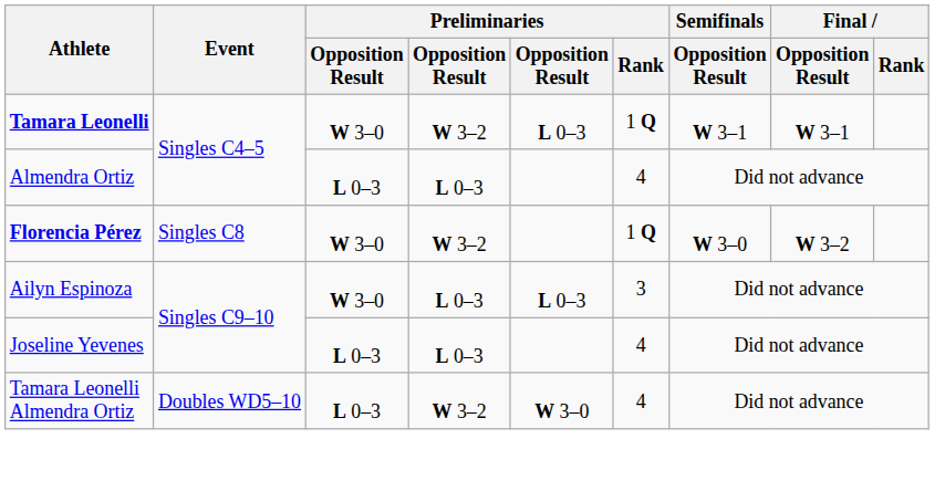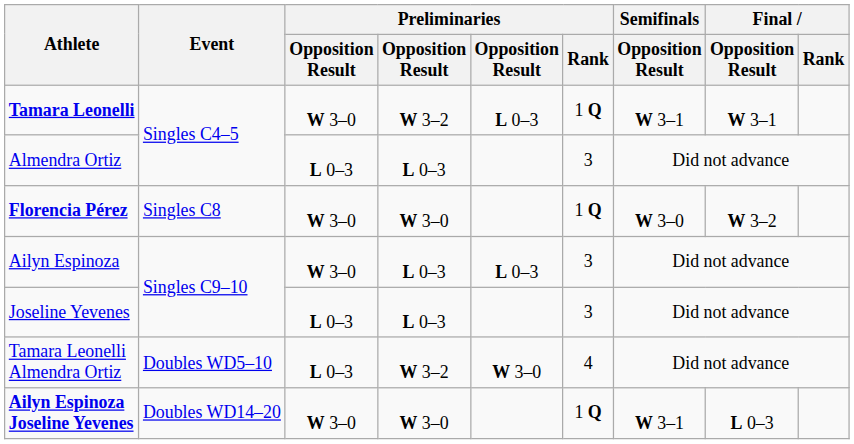 <table class=wikitable style="font-size:90%">
 <tr>
 <th rowspan="2">Athlete</th>
 <th rowspan="2">Event</th>
 <th colspan="4">Preliminaries</th>
 <th>Semifinals</th>
 <th colspan="2">Final / </th>
 </tr>
 <tr>
 <th>Opposition<br>Result</th>
 <th>Opposition<br>Result</th>
 <th>Opposition<br>Result</th>
 <th>Rank</th>
 <th>Opposition<br>Result</th>
 <th>Opposition<br>Result</th>
 <th>Rank</th>
 </tr>
 <tr align=center>
 <td align=left><strong><a href='#'>Tamara Leonelli</a></strong></td>
 <td align=left rowspan=2><a href='#'>Singles C4–5</a></td>
 <td><br><strong>W</strong> 3–0</td>
 <td><br><strong>W</strong> 3–2</td>
 <td><br><strong>L</strong> 0–3</td>
 <td>1 <strong>Q</strong></td>
 <td><br><strong>W</strong> 3–1</td>
 <td><br><strong>W</strong> 3–1</td>
 <td></td>
 </tr>
 <tr align=center>
 <td align=left><a href='#'>Almendra Ortiz</a></td>
 <td><br><strong>L</strong> 0–3</td>
 <td><br><strong>L</strong> 0–3</td>
 <td></td>
-<td>4</td>
+<td>3</td>
 <td colspan=3>Did not advance</td>
 </tr>
 <tr align=center>
 <td align=left><strong><a href='#'>Florencia Pérez</a></strong></td>
 <td align=left><a href='#'>Singles C8</a></td>
 <td><br><strong>W</strong> 3–0</td>
-<td><br><strong>W</strong> 3–2</td>
+<td><br><strong>W</strong> 3–0</td>
 <td></td>
 <td>1 <strong>Q</strong></td>
 <td><br><strong>W</strong> 3–0</td>
 <td><br><strong>W</strong> 3–2</td>
 <td></td>
 </tr>
 <tr align=center>
 <td align=left><a href='#'>Ailyn Espinoza</a></td>
 <td align=left rowspan=2><a href='#'>Singles C9–10</a></td>
 <td><br><strong>W</strong> 3–0</td>
 <td><br><strong>L</strong> 0–3</td>
 <td><br><strong>L</strong> 0–3</td>
 <td>3</td>
 <td colspan=3>Did not advance</td>
 </tr>
 <tr align=center>
 <td align=left><a href='#'>Joseline Yevenes</a></td>
 <td><br><strong>L</strong> 0–3</td>
 <td><br><strong>L</strong> 0–3</td>
 <td></td>
-<td>4</td>
+<td>3</td>
 <td colspan=3>Did not advance</td>
 </tr>
 <tr align=center>
 <td align=left><a href='#'>Tamara Leonelli</a><br><a href='#'>Almendra Ortiz</a></td>
 <td align=left><a href='#'>Doubles WD5–10</a></td>
 <td><br><strong>L</strong> 0–3</td>
 <td><br><strong>W</strong> 3–2</td>
 <td><br><strong>W</strong> 3–0</td>
 <td>4</td>
 <td colspan=3>Did not advance</td>
 </tr>
+<tr align=center>
+<td align=left><strong><a href='#'>Ailyn Espinoza</a><br><a href='#'>Joseline Yevenes</a></strong></td>
+<td align=left><a href='#'>Doubles WD14–20</a></td>
+<td><br><strong>W</strong> 3–0</td>
+<td><br><strong>W</strong> 3–0</td>
+<td></td>
+<td>1 <strong>Q</strong></td>
+<td><br><strong>W</strong> 3–1</td>
+<td><br><strong>L</strong> 0–3</td>
+<td></td>
+</tr>
 </table>
